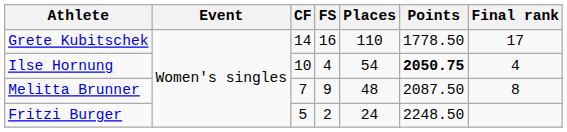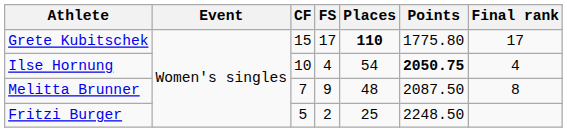 <table class="wikitable" border="1" style="font-size:90%">
 <tr>
 <th>Athlete</th>
 <th>Event</th>
 <th>CF</th>
 <th>FS</th>
 <th>Places</th>
 <th>Points</th>
 <th>Final rank</th>
 </tr>
 <tr align=center>
 <td align=left><a href='#'>Grete Kubitschek</a></td>
 <td rowspan="4">Women's singles</td>
-<td>14</td>
-<td>16</td>
-<td>110</td>
-<td>1778.50</td>
+<td>15</td>
+<td>17</td>
+<td><strong>110</strong></td>
+<td>1775.80</td>
 <td>17</td>
 </tr>
 <tr align=center>
 <td align=left><a href='#'>Ilse Hornung</a></td>
 <td>10</td>
 <td>4</td>
 <td>54</td>
 <td><strong>2050.75</strong></td>
 <td>4</td>
 </tr>
 <tr align=center>
 <td align=left><a href='#'>Melitta Brunner</a></td>
 <td>7</td>
 <td>9</td>
 <td>48</td>
 <td>2087.50</td>
 <td>8</td>
 </tr>
 <tr align=center>
 <td align=left><a href='#'>Fritzi Burger</a></td>
 <td>5</td>
 <td>2</td>
-<td>24</td>
+<td>25</td>
 <td>2248.50</td>
 <td></td>
 </tr>
 </table>
